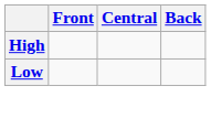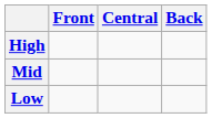 <table class="wikitable" style="text-align: center;">
 <tr>
 <th></th>
 <th><a href='#'>Front</a></th>
 <th><a href='#'>Central</a></th>
 <th><a href='#'>Back</a></th>
 </tr>
 <tr>
 <th><a href='#'>High</a></th>
 <td></td>
 <td></td>
 <td> </td>
 </tr>
 <tr>
+<th><a href='#'>Mid</a></th>
+<td></td>
+<td></td>
+<td></td>
+</tr>
+<tr>
 <th><a href='#'>Low</a></th>
 <td></td>
 <td></td>
 <td></td>
 </tr>
 </table>
